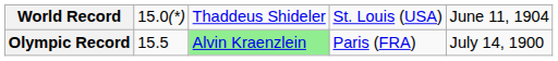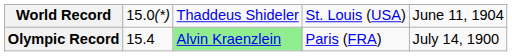 <table class="wikitable">
 <tr>
 <th>World Record</th>
 <td>15.0<em>(*)</em></td>
 <td> <a href='#'>Thaddeus Shideler</a></td>
 <td><a href='#'>St. Louis</a> (<a href='#'>USA</a>)</td>
 <td>June 11, 1904</td>
 </tr>
 <tr>
 <th>Olympic Record</th>
-<td>15.5</td>
+<td>15.4</td>
 <td style="background: lightgreen;"> <a href='#'>Alvin Kraenzlein</a></td>
 <td><a href='#'>Paris</a> (<a href='#'>FRA</a>)</td>
 <td>July 14, 1900</td>
 </tr>
 </table>
